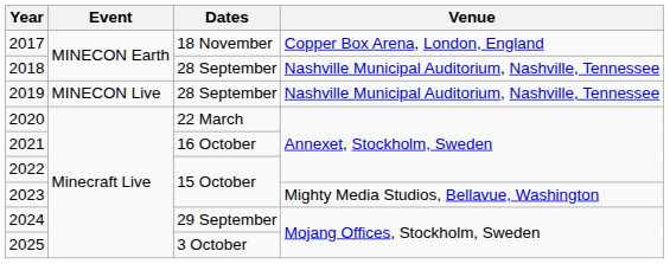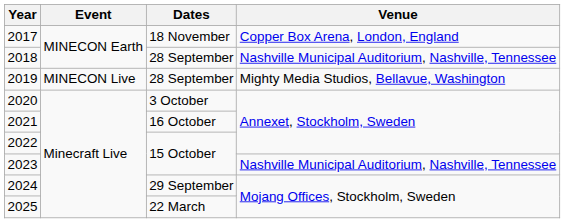 <table class="wikitable floatright">
 <tr>
 <th>Year</th>
 <th>Event</th>
 <th>Dates</th>
 <th>Venue</th>
 </tr>
 <tr>
 <td>2017</td>
 <td rowspan="2">MINECON Earth</td>
 <td>18 November</td>
 <td><a href='#'>Copper Box Arena</a>, <a href='#'>London, England</a></td>
 </tr>
 <tr>
 <td>2018</td>
 <td>28 September</td>
 <td><a href='#'>Nashville Municipal Auditorium</a>, <a href='#'>Nashville, Tennessee</a></td>
 </tr>
 <tr>
 <td>2019</td>
 <td>MINECON Live</td>
 <td>28 September</td>
-<td><a href='#'>Nashville Municipal Auditorium</a>, <a href='#'>Nashville, Tennessee</a></td>
+<td>Mighty Media Studios, <a href='#'>Bellavue, Washington</a></td>
 </tr>
 <tr>
 <td>2020</td>
 <td rowspan="6">Minecraft Live</td>
-<td>22 March</td>
+<td>3 October</td>
 <td rowspan="3"><a href='#'>Annexet</a>, <a href='#'>Stockholm, Sweden</a></td>
 </tr>
 <tr>
 <td>2021</td>
 <td>16 October</td>
 </tr>
 <tr>
 <td>2022</td>
 <td rowspan="2">15 October</td>
 </tr>
 <tr>
 <td>2023</td>
-<td>Mighty Media Studios, <a href='#'>Bellavue, Washington</a></td>
+<td><a href='#'>Nashville Municipal Auditorium</a>, <a href='#'>Nashville, Tennessee</a></td>
 </tr>
 <tr>
 <td>2024</td>
 <td>29 September</td>
 <td rowspan="2"><a href='#'>Mojang Offices</a>, Stockholm, Sweden</td>
 </tr>
 <tr>
 <td>2025</td>
-<td>3 October</td>
+<td>22 March</td>
 </tr>
 </table>
